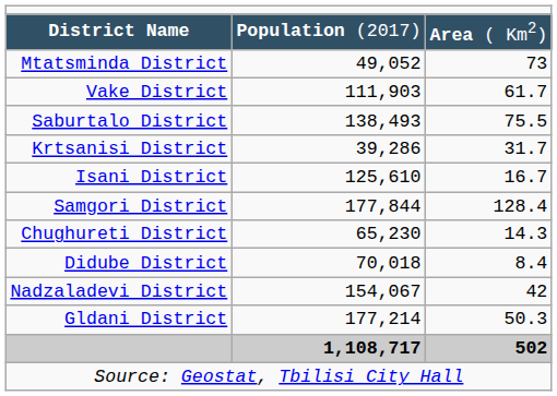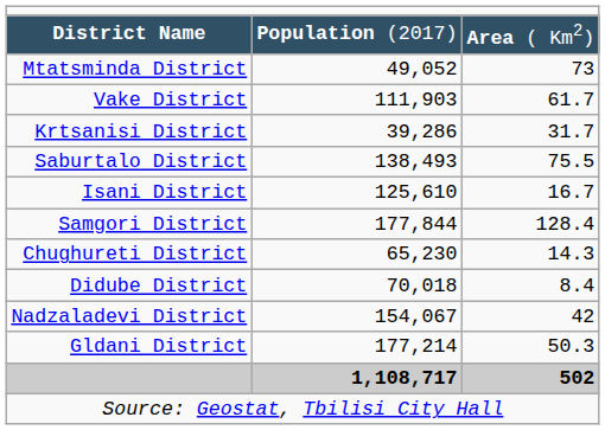 <table class="wikitable" style="float:left; text-align:right; font-size:85%; margin:1em;">
 <tr>
 <td colspan="3" bgcolor=""></td>
 </tr>
 <tr style="text-align:center; color:#fff; background:#305066;">
 <td><strong>District Name</strong></td>
 <td><strong>Population</strong> (2017)</td>
 <td><strong>Area</strong> ( Km<sup>2</sup>)</td>
 </tr>
 <tr>
 <td><a href='#'>Mtatsminda District</a></td>
 <td>49,052</td>
 <td>73</td>
 </tr>
 <tr>
 <td><a href='#'>Vake District</a></td>
 <td>111,903</td>
 <td>61.7</td>
 </tr>
 <tr>
+<td><a href='#'>Krtsanisi District</a></td>
+<td>39,286</td>
+<td>31.7</td>
+</tr>
+<tr>
 <td><a href='#'>Saburtalo District</a></td>
 <td>138,493</td>
 <td>75.5</td>
-</tr>
-<tr>
-<td><a href='#'>Krtsanisi District</a></td>
-<td>39,286</td>
-<td>31.7</td>
 </tr>
 <tr>
 <td><a href='#'>Isani District</a></td>
 <td>125,610</td>
 <td>16.7</td>
 </tr>
 <tr>
 <td><a href='#'>Samgori District</a></td>
 <td>177,844</td>
 <td>128.4</td>
 </tr>
 <tr>
 <td><a href='#'>Chughureti District</a></td>
 <td>65,230</td>
 <td>14.3</td>
 </tr>
 <tr>
 <td><a href='#'>Didube District</a></td>
 <td>70,018</td>
 <td>8.4</td>
 </tr>
 <tr>
 <td><a href='#'>Nadzaladevi District</a></td>
 <td>154,067</td>
 <td>42</td>
 </tr>
 <tr>
 <td><a href='#'>Gldani District</a></td>
 <td>177,214</td>
 <td>50.3</td>
 </tr>
 <tr style="background:#ccc;">
 <td></td>
 <td><strong>1,108,717</strong></td>
 <td><strong>502</strong></td>
 </tr>
 <tr style= "text-align:center;">
 <td colspan="3"><em>Source: <a href='#'>Geostat</a>, <a href='#'>Tbilisi City Hall</a></em></td>
 </tr>
 </table>
